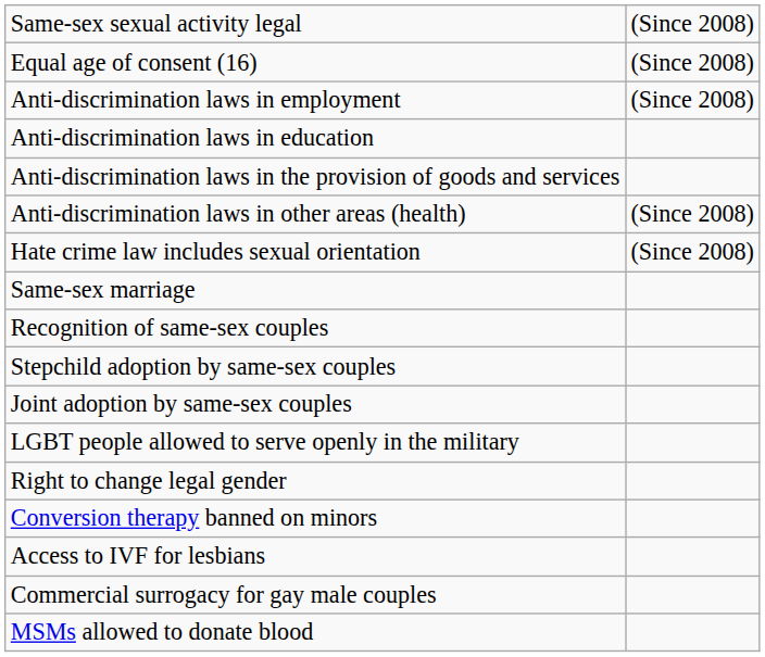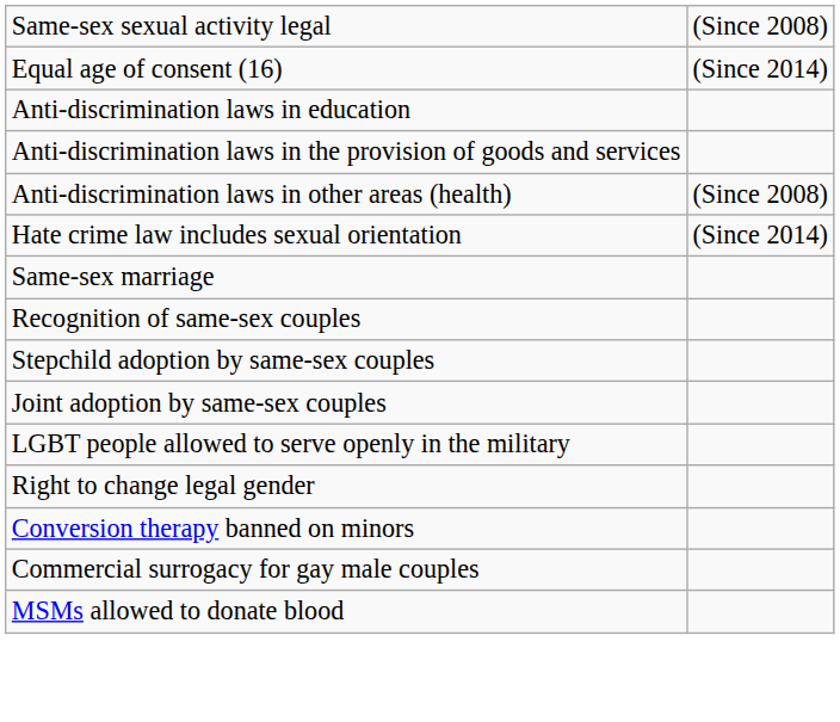 <table class="wikitable">
 <tr>
 <td>Same-sex sexual activity legal</td>
 <td> (Since 2008)</td>
 </tr>
 <tr>
 <td>Equal age of consent (16)</td>
-<td> (Since 2008)</td>
-</tr>
-<tr>
-<td>Anti-discrimination laws in employment</td>
-<td> (Since 2008)</td>
+<td> (Since 2014)</td>
 </tr>
 <tr>
 <td>Anti-discrimination laws in education</td>
 <td></td>
 </tr>
 <tr>
 <td>Anti-discrimination laws in the provision of goods and services</td>
 <td></td>
 </tr>
 <tr>
 <td>Anti-discrimination laws in other areas (health)</td>
 <td> (Since 2008)</td>
 </tr>
 <tr>
 <td>Hate crime law includes sexual orientation</td>
-<td> (Since 2008)</td>
+<td> (Since 2014)</td>
 </tr>
 <tr>
 <td>Same-sex marriage</td>
 <td></td>
 </tr>
 <tr>
 <td>Recognition of same-sex couples</td>
 <td></td>
 </tr>
 <tr>
 <td>Stepchild adoption by same-sex couples</td>
 <td></td>
 </tr>
 <tr>
 <td>Joint adoption by same-sex couples</td>
 <td></td>
 </tr>
 <tr>
 <td>LGBT people allowed to serve openly in the military</td>
 <td></td>
 </tr>
 <tr>
 <td>Right to change legal gender</td>
 <td></td>
 </tr>
 <tr>
 <td><a href='#'>Conversion therapy</a> banned on minors</td>
 <td></td>
 </tr>
 <tr>
-<td>Access to IVF for lesbians</td>
-<td></td>
-</tr>
-<tr>
 <td>Commercial surrogacy for gay male couples</td>
 <td></td>
 </tr>
 <tr>
 <td><a href='#'>MSMs</a> allowed to donate blood</td>
 <td></td>
 </tr>
 </table>
